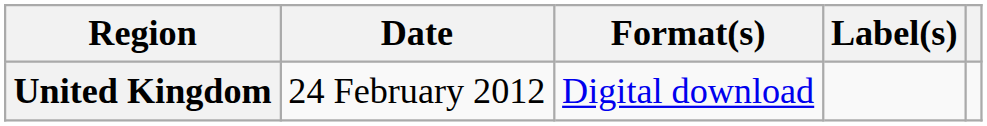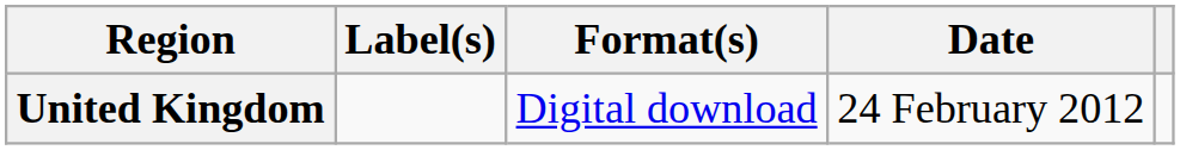 <table class="wikitable plainrowheaders">
 <tr>
 <th scope="col">Region</th>
+<th scope="col">Label(s)</th>
+<th scope="col">Format(s)</th>
 <th scope="col">Date</th>
-<th scope="col">Format(s)</th>
-<th scope="col">Label(s)</th>
 <th scope="col"></th>
 </tr>
 <tr>
 <th scope="row">United Kingdom</th>
+<td></td>
+<td><a href='#'>Digital download</a></td>
 <td>24 February 2012</td>
-<td><a href='#'>Digital download</a></td>
-<td></td>
 <td align="center"></td>
 </tr>
 </table>
